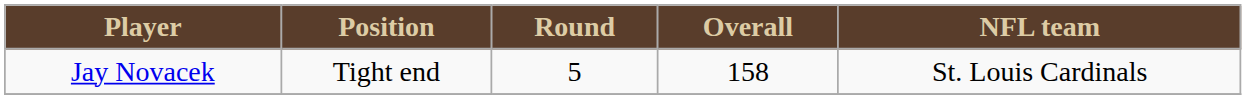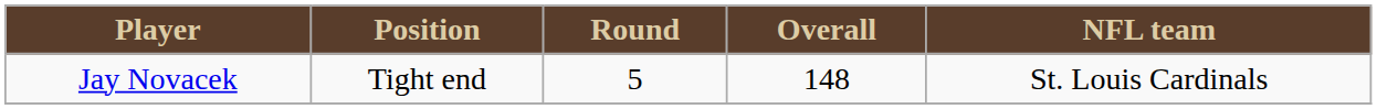 <table class="wikitable" width="80%">
 <tr align="center"  style="background:#593D2B;color:#DDCCA5;">
 <td><strong>Player</strong></td>
 <td><strong>Position</strong></td>
 <td><strong>Round</strong></td>
 <td><strong>Overall</strong></td>
 <td><strong>NFL team</strong></td>
 </tr>
 <tr align="center" bgcolor="">
 <td><a href='#'>Jay Novacek</a></td>
 <td>Tight end</td>
 <td>5</td>
-<td>158</td>
+<td>148</td>
 <td>St. Louis Cardinals</td>
 </tr>
 <tr align="center" bgcolor="">
 </tr>
 </table>
